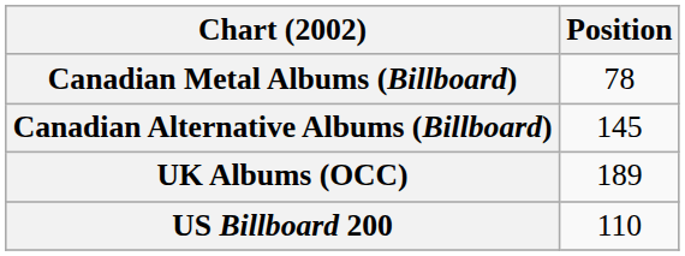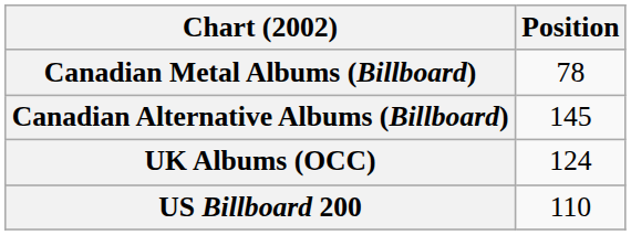 <table class="wikitable sortable plainrowheaders" style="text-align:center">
 <tr>
 <th scope="col">Chart (2002)</th>
 <th scope="col">Position</th>
 </tr>
 <tr>
 <th scope="row">Canadian Metal Albums (<em>Billboard</em>)</th>
 <td>78</td>
 </tr>
 <tr>
 <th scope="row">Canadian Alternative Albums (<em>Billboard</em>)</th>
 <td>145</td>
 </tr>
 <tr>
 <th scope="row">UK Albums (OCC)</th>
-<td>189</td>
+<td>124</td>
 </tr>
 <tr>
 <th scope="row">US <em>Billboard</em> 200</th>
 <td>110</td>
 </tr>
 </table>
